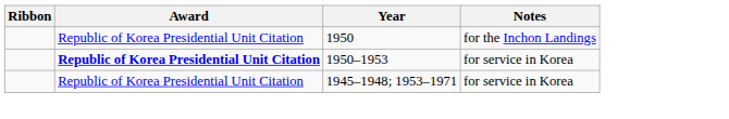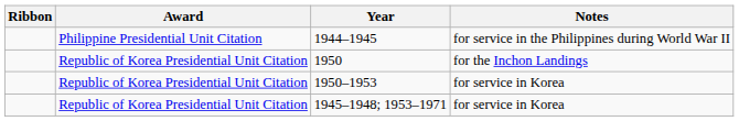 <table class="wikitable" style="float:left;">
 <tr style="background:#efefef;">
 <th>Ribbon</th>
 <th>Award</th>
 <th>Year</th>
 <th>Notes</th>
 </tr>
 <tr>
 <td></td>
+<td><a href='#'>Philippine Presidential Unit Citation</a></td>
+<td>1944–1945</td>
+<td>for service in the Philippines during World War II</td>
+</tr>
+<tr>
+<td></td>
 <td><a href='#'>Republic of Korea Presidential Unit Citation</a></td>
 <td>1950</td>
 <td>for the <a href='#'>Inchon Landings</a></td>
 </tr>
 <tr>
 <td></td>
-<td><strong><a href='#'>Republic of Korea Presidential Unit Citation</a></strong></td>
+<td><a href='#'>Republic of Korea Presidential Unit Citation</a></td>
 <td>1950–1953</td>
 <td>for service in Korea</td>
 </tr>
 <tr>
 <td></td>
 <td><a href='#'>Republic of Korea Presidential Unit Citation</a></td>
 <td>1945–1948; 1953–1971</td>
 <td>for service in Korea</td>
 </tr>
 </table>
